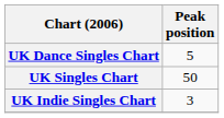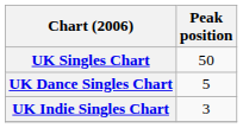 <table class="wikitable plainrowheaders" style="text-align:center">
 <tr>
 <th scope="col">Chart (2006)</th>
 <th scope="col">Peak<br>position</th>
 </tr>
 <tr>
+<th scope="row"><a href='#'>UK Singles Chart</a></th>
+<td align="center">50</td>
+</tr>
+<tr>
 <th scope="row"><a href='#'>UK Dance Singles Chart</a></th>
 <td>5</td>
-</tr>
-<tr>
-<th scope="row"><a href='#'>UK Singles Chart</a></th>
-<td align="center">50</td>
 </tr>
 <tr>
 <th scope="row"><a href='#'>UK Indie Singles Chart</a></th>
 <td>3</td>
 </tr>
 <tr>
 </tr>
 </table>
